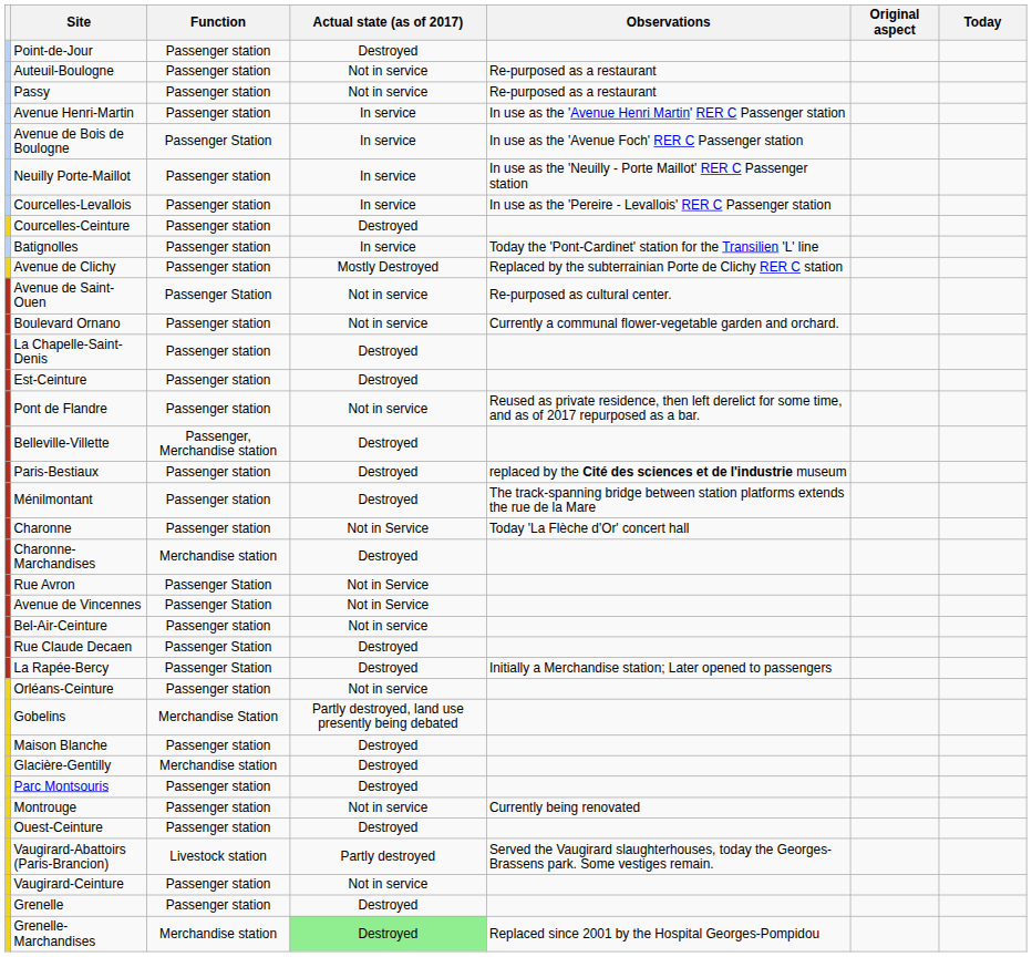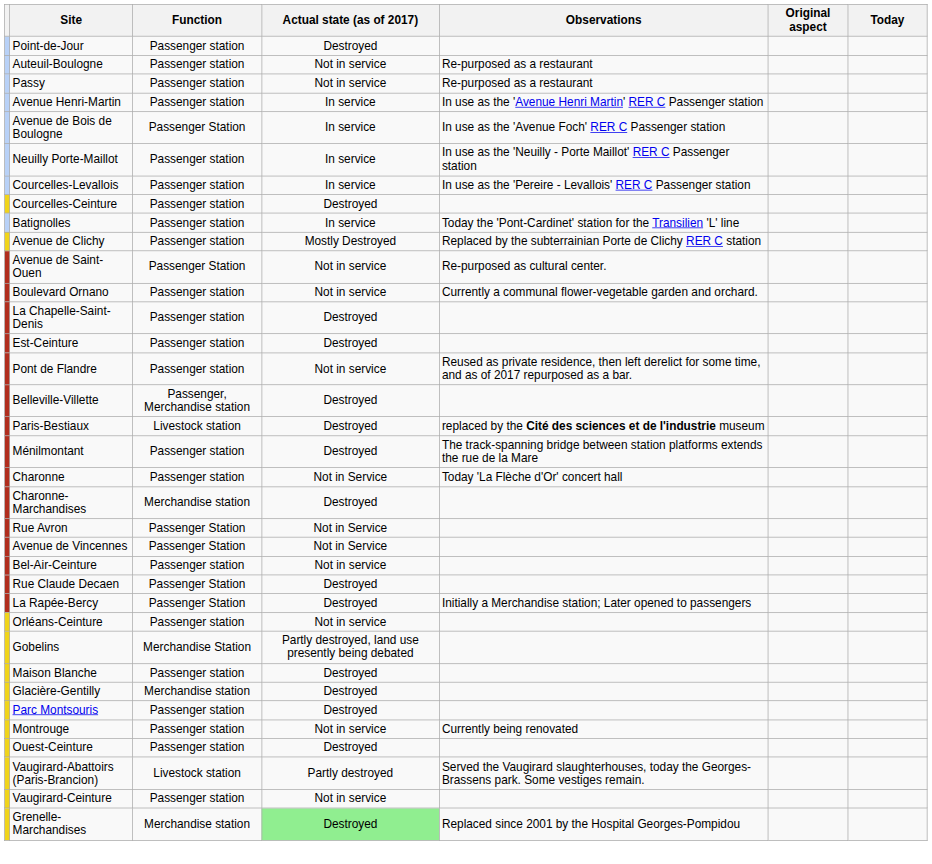 <table class="wikitable sortable alternance">
 <tr>
 <th scope="col"></th>
 <th scope="col">Site</th>
 <th scope="col">Function</th>
 <th scope="col">Actual state (as of 2017)</th>
 <th scope="col" class="unsortable">Observations</th>
 <th scope="col" class="unsortable" width="100px">Original aspect</th>
 <th scope="col" class="unsortable" width="100px">Today</th>
 </tr>
 <tr>
 <td align="center" style="background: #b8d1f7;"></td>
 <td align="left">Point-de-Jour</td>
 <td align="center">Passenger station</td>
 <td align="center">Destroyed</td>
 <td align="left"></td>
 <td align="center"></td>
 <td></td>
 </tr>
 <tr>
 <td align="center" style="background: #b8d1f7;"></td>
 <td align="left">Auteuil-Boulogne</td>
 <td align="center">Passenger station</td>
 <td align="center">Not in service</td>
 <td align="left">Re-purposed as a restaurant</td>
 <td align="center"></td>
 <td></td>
 </tr>
 <tr>
 <td align="center" style="background: #b8d1f7;"></td>
 <td align="left">Passy</td>
 <td align="center">Passenger station</td>
 <td align="center">Not in service</td>
 <td align="left">Re-purposed as a restaurant</td>
 <td align="center"></td>
 <td></td>
 </tr>
 <tr>
 <td align="center" style="background: #b8d1f7;"></td>
 <td align="left">Avenue Henri-Martin</td>
 <td align="center">Passenger station</td>
 <td align="center">In service</td>
 <td align="left">In use as the '<a href='#'>Avenue Henri Martin</a>' <a href='#'>RER C</a> Passenger station</td>
 <td align="center"></td>
 <td></td>
 </tr>
 <tr>
 <td align="center" style="background: #b8d1f7;"></td>
 <td align="left">Avenue de Bois de Boulogne</td>
 <td align="center">Passenger Station</td>
 <td align="center">In service</td>
 <td align="left">In use as the 'Avenue Foch' <a href='#'>RER C</a> Passenger station</td>
 <td align="center"></td>
 <td></td>
 </tr>
 <tr>
 <td align="center" style="background: #b8d1f7;"></td>
 <td align="left">Neuilly Porte-Maillot</td>
 <td align="center">Passenger station</td>
 <td align="center">In service</td>
 <td align="left">In use as the 'Neuilly - Porte Maillot' <a href='#'>RER C</a> Passenger station</td>
 <td align="center"></td>
 <td></td>
 </tr>
 <tr>
 <td align="center" style="background: #b8d1f7;"></td>
 <td align="left">Courcelles-Levallois</td>
 <td align="center">Passenger station</td>
 <td align="center">In service</td>
 <td align="left">In use as the 'Pereire - Levallois' <a href='#'>RER C</a> Passenger station</td>
 <td align="center"></td>
 <td></td>
 </tr>
 <tr>
 <td align="center" style="background: #f0d41b;"></td>
 <td align="left">Courcelles-Ceinture</td>
 <td align="center">Passenger station</td>
 <td align="center">Destroyed</td>
 <td align="left"></td>
 <td></td>
 <td></td>
 </tr>
 <tr>
 <td align="center" style="background: #b8d1f7;"></td>
 <td align="left">Batignolles</td>
 <td align="center">Passenger station</td>
 <td align="center">In service</td>
 <td align="left">Today the 'Pont-Cardinet' station for the <a href='#'>Transilien</a> 'L' line</td>
 <td align="center"></td>
 <td></td>
 </tr>
 <tr>
 <td align="center" style="background: #f0d41b;"></td>
 <td align="left">Avenue de Clichy</td>
 <td align="center">Passenger station</td>
 <td align="center">Mostly Destroyed</td>
 <td align="left">Replaced by the subterrainian Porte de Clichy <a href='#'>RER C</a> station</td>
 <td align="center"></td>
 <td></td>
 </tr>
 <tr>
 <td align="center" style="background: #b12e1e;"></td>
 <td align="left">Avenue de Saint-Ouen</td>
 <td align="center">Passenger Station</td>
 <td align="center">Not in service</td>
 <td align="left">Re-purposed as cultural center.</td>
 <td align="center"></td>
 <td></td>
 </tr>
 <tr>
 <td align="center" style="background: #b12e1e;"></td>
 <td align="left">Boulevard Ornano</td>
 <td align="center">Passenger station</td>
 <td align="center">Not in service</td>
 <td align="left">Currently a communal flower-vegetable garden and orchard.</td>
 <td align="center"></td>
 <td></td>
 </tr>
 <tr>
 <td align="center" style="background: #b12e1e;"></td>
 <td align="left">La Chapelle-Saint-Denis</td>
 <td align="center">Passenger station</td>
 <td align="center">Destroyed</td>
 <td align="left"></td>
 <td align="center"></td>
 <td></td>
 </tr>
 <tr>
 <td align="center" style="background: #b12e1e;"></td>
 <td align="left">Est-Ceinture</td>
 <td align="center">Passenger station</td>
 <td align="center">Destroyed</td>
 <td align="left"></td>
 <td></td>
 <td></td>
 </tr>
 <tr>
 <td align="center" style="background: #b12e1e;"></td>
 <td align="left">Pont de Flandre</td>
 <td align="center">Passenger station</td>
 <td align="center">Not in service</td>
 <td align="left">Reused as private residence, then left derelict for some time, and as of 2017 repurposed as a bar.</td>
 <td align="center"></td>
 <td></td>
 </tr>
 <tr>
 <td align="center" style="background: #b12e1e;"></td>
 <td align="left">Belleville-Villette</td>
 <td align="center">Passenger, Merchandise station</td>
 <td align="center">Destroyed</td>
 <td align="left"></td>
 <td align="center"></td>
 <td></td>
 </tr>
 <tr>
 <td align="center" style="background: #b12e1e;"></td>
 <td align="left">Paris-Bestiaux</td>
-<td align="center">Passenger station</td>
+<td align="center">Livestock station</td>
 <td align="center">Destroyed</td>
 <td align="left">replaced by the <strong>Cité des sciences et de l'industrie</strong> museum</td>
 <td align="center"></td>
 <td></td>
 </tr>
 <tr>
 <td align="center" style="background: #b12e1e;"></td>
 <td align="left">Ménilmontant</td>
 <td align="center">Passenger station</td>
 <td align="center">Destroyed</td>
 <td align="left">The track-spanning bridge between station platforms extends the rue de la Mare</td>
 <td align="center"></td>
 <td></td>
 </tr>
 <tr>
 <td align="center" style="background: #b12e1e;"></td>
 <td align="left">Charonne</td>
 <td align="center">Passenger station</td>
 <td align="center">Not in Service</td>
 <td align="left">Today 'La Flèche d'Or' concert hall</td>
 <td align="center"></td>
 <td></td>
 </tr>
 <tr>
 <td align="center" style="background: #b12e1e;"></td>
 <td align="left">Charonne-Marchandises</td>
 <td align="center">Merchandise station</td>
 <td align="center">Destroyed</td>
 <td align="left"></td>
 <td></td>
 <td></td>
 </tr>
 <tr>
 <td align="center" style="background: #b12e1e;"></td>
 <td align="left">Rue Avron</td>
 <td align="center">Passenger Station</td>
 <td align="center">Not in Service</td>
 <td align="left"></td>
 <td align="center"></td>
 <td></td>
 </tr>
 <tr>
 <td align="center" style="background: #b12e1e;"></td>
 <td align="left">Avenue de Vincennes</td>
 <td align="center">Passenger Station</td>
 <td align="center">Not in Service</td>
 <td align="left"></td>
 <td align="center"></td>
 <td></td>
 </tr>
 <tr>
 <td align="center" style="background: #b12e1e;"></td>
 <td align="left">Bel-Air-Ceinture</td>
 <td align="center">Passenger station</td>
 <td align="center">Not in service</td>
 <td align="left"></td>
 <td align="center"></td>
 <td></td>
 </tr>
 <tr>
 <td align="center" style="background: #b12e1e;"></td>
 <td align="left">Rue Claude Decaen</td>
 <td align="center">Passenger Station</td>
 <td align="center">Destroyed</td>
 <td align="left"></td>
 <td align="center"></td>
 <td></td>
 </tr>
 <tr>
 <td align="center" style="background: #b12e1e;"></td>
 <td align="left">La Rapée-Bercy</td>
 <td align="center">Passenger Station</td>
 <td align="center">Destroyed</td>
 <td align="left">Initially a Merchandise station; Later opened to passengers</td>
 <td align="center"></td>
 <td></td>
 </tr>
 <tr>
 <td align="center" style="background: #f0d41b;"></td>
 <td align="left">Orléans-Ceinture</td>
 <td align="center">Passenger station</td>
 <td align="center">Not in service</td>
 <td align="left"></td>
 <td align="center"></td>
 <td></td>
 </tr>
 <tr>
 <td align="center" style="background: #f0d41b;"></td>
 <td align="left">Gobelins</td>
 <td align="center">Merchandise Station</td>
 <td align="center">Partly destroyed, land use presently being debated</td>
 <td align="left"></td>
 <td align="center"></td>
 <td></td>
 </tr>
 <tr>
 <td align="center" style="background: #f0d41b;"></td>
 <td align="left">Maison Blanche</td>
 <td align="center">Passenger station</td>
 <td align="center">Destroyed</td>
 <td align="left"></td>
 <td align="center"></td>
 <td></td>
 </tr>
 <tr>
 <td align="center" style="background: #f0d41b;"></td>
 <td align="left">Glacière-Gentilly</td>
 <td align="center">Merchandise station</td>
 <td align="center">Destroyed</td>
 <td align="left"></td>
 <td align="center"></td>
 <td></td>
 </tr>
 <tr>
 <td align="center" style="background: #f0d41b;"></td>
 <td align="left"><a href='#'>Parc Montsouris</a></td>
 <td align="center">Passenger station</td>
 <td align="center">Destroyed</td>
 <td align="left"></td>
 <td align="center"></td>
 <td></td>
 </tr>
 <tr>
 <td align="center" style="background: #f0d41b;"></td>
 <td align="left">Montrouge</td>
 <td align="center">Passenger station</td>
 <td align="center">Not in service</td>
 <td align="left">Currently being renovated</td>
 <td align="center"></td>
 <td></td>
 </tr>
 <tr>
 <td align="center" style="background: #f0d41b;"></td>
 <td align="left">Ouest-Ceinture</td>
 <td align="center">Passenger station</td>
 <td align="center">Destroyed</td>
 <td align="left"></td>
 <td align="center"></td>
 <td></td>
 </tr>
 <tr>
 <td align="center" style="background: #f0d41b;"></td>
 <td align="left">Vaugirard-Abattoirs<br>(Paris-Brancion)</td>
 <td align="center">Livestock station</td>
 <td align="center">Partly destroyed</td>
 <td align="left">Served the Vaugirard slaughterhouses, today the Georges-Brassens park. Some vestiges remain.</td>
 <td></td>
 <td></td>
 </tr>
 <tr>
 <td align="center" style="background: #f0d41b;"></td>
 <td align="left">Vaugirard-Ceinture</td>
 <td align="center">Passenger station</td>
 <td align="center">Not in service</td>
 <td align="left"></td>
 <td align="center"></td>
 <td></td>
 </tr>
 <tr>
 <td align="center" style="background: #f0d41b;"></td>
-<td align="left">Grenelle</td>
-<td align="center">Passenger station</td>
-<td align="center">Destroyed</td>
-<td align="left"></td>
-<td align="center"></td>
-<td></td>
-</tr>
-<tr>
-<td align="center" style="background: #f0d41b;"></td>
 <td align="left">Grenelle-Marchandises</td>
 <td align="center">Merchandise station</td>
 <td align="center" style="background: lightgreen;">Destroyed</td>
 <td align="left">Replaced since 2001 by the Hospital Georges-Pompidou</td>
 <td></td>
 <td></td>
 </tr>
 </table>
